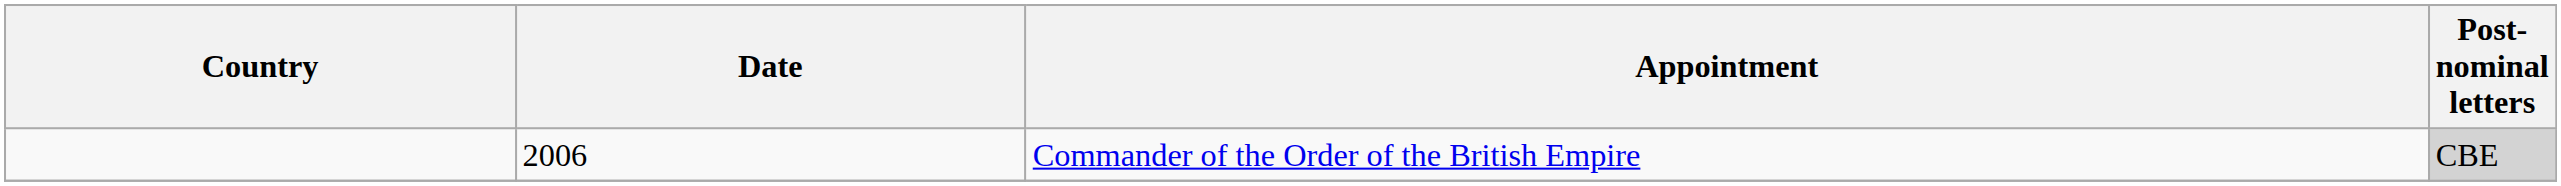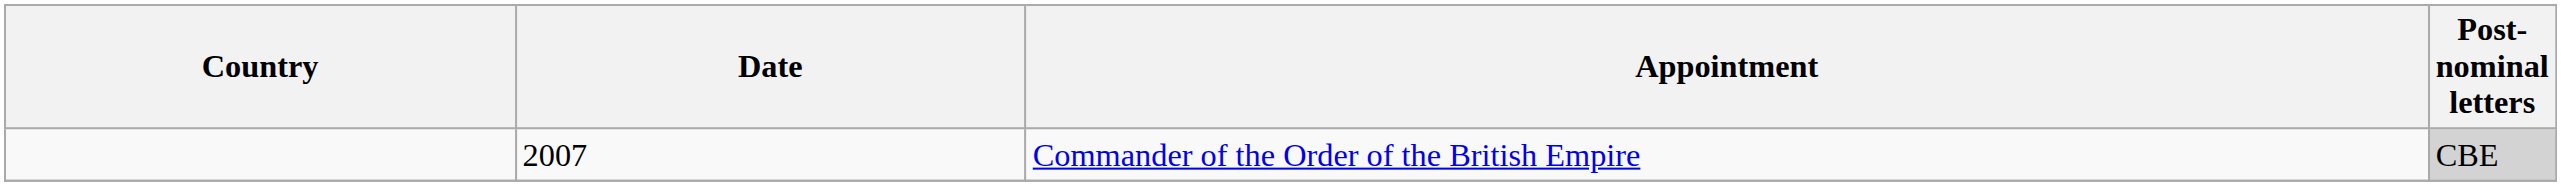 <table class="wikitable" style="width:100%;">
 <tr>
 <th style="width:20%;">Country</th>
 <th style="width:20%;">Date</th>
 <th style="width:55%;">Appointment</th>
 <th style="width:5%;">Post-nominal letters</th>
 </tr>
 <tr>
 <td></td>
-<td>2006</td>
+<td>2007</td>
 <td><a href='#'>Commander of the Order of the British Empire</a></td>
 <td style="background: lightgrey;">CBE</td>
 </tr>
 <tr>
 </tr>
 </table>
